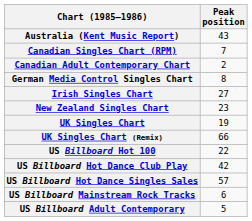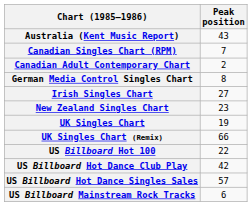 <table class="wikitable sortable plainrowheaders">
 <tr>
 <th scope="col">Chart (1985–1986)</th>
 <th scope="col">Peak<br>position</th>
 </tr>
 <tr>
 <th scope="row">Australia (<a href='#'>Kent Music Report</a>)</th>
 <td align="center">43</td>
 </tr>
 <tr>
 <th scope="row"><a href='#'>Canadian Singles Chart (RPM)</a></th>
 <td align="center">7</td>
 </tr>
 <tr>
 <th scope="row"><a href='#'>Canadian Adult Contemporary Chart</a></th>
 <td align="center">2</td>
 </tr>
 <tr>
 <th scope="row">German <a href='#'>Media Control</a> Singles Chart</th>
 <td align="center">8</td>
 </tr>
 <tr>
 <th scope="row"><a href='#'>Irish Singles Chart</a></th>
 <td align="center">27</td>
 </tr>
 <tr>
 <th scope="row"><a href='#'>New Zealand Singles Chart</a></th>
 <td align="center">23</td>
 </tr>
 <tr>
 <th scope="row"><a href='#'>UK Singles Chart</a></th>
 <td align="center">19</td>
 </tr>
 <tr>
 <th scope="row"><a href='#'>UK Singles Chart</a> <small>(Remix)</small></th>
 <td align="center">66</td>
 </tr>
 <tr>
 <th scope="row">US <a href='#'><em>Billboard</em> Hot 100</a></th>
 <td align="center">22</td>
 </tr>
 <tr>
 <th scope="row">US <em>Billboard</em> <a href='#'>Hot Dance Club Play</a></th>
 <td align="center">42</td>
 </tr>
 <tr>
 <th scope="row">US <em>Billboard</em> <a href='#'>Hot Dance Singles Sales</a></th>
 <td align="center">57</td>
 </tr>
 <tr>
 <th scope="row">US <em>Billboard</em> <a href='#'>Mainstream Rock Tracks</a></th>
 <td align="center">6</td>
 </tr>
-<tr>
-<th scope="row">US <em>Billboard</em> <a href='#'>Adult Contemporary</a></th>
-<td align="center">5</td>
-</tr>
 </table>
